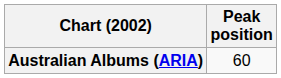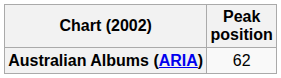 <table class="wikitable sortable plainrowheaders" style="text-align:center">
 <tr>
 <th scope="col">Chart (2002)</th>
 <th scope="col">Peak<br>position</th>
 </tr>
 <tr>
 <th scope="row">Australian Albums (<a href='#'>ARIA</a>)</th>
-<td>60</td>
+<td>62</td>
 </tr>
 <tr>
 </tr>
 <tr>
 </tr>
 <tr>
 </tr>
 </table>
